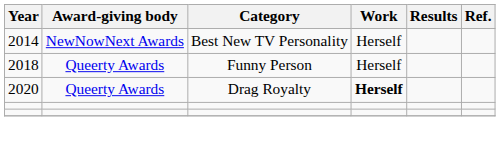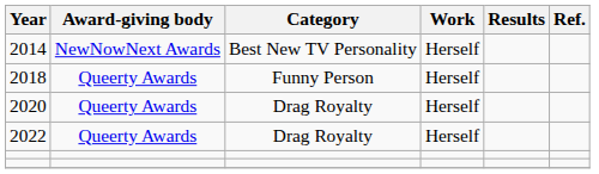 <table class="wikitable sortable" >
 <tr>
 <th>Year</th>
 <th>Award-giving body</th>
 <th>Category</th>
 <th>Work</th>
 <th>Results</th>
 <th>Ref.</th>
 </tr>
 <tr>
 <td style="text-align:center">2014</td>
 <td style="text-align:center"><a href='#'>NewNowNext Awards</a></td>
 <td style="text-align:center">Best New TV Personality</td>
 <td style="text-align:center">Herself</td>
 <td></td>
 <td style="text-align:center"></td>
 </tr>
 <tr>
 <td style="text-align:center">2018</td>
 <td style="text-align:center"><a href='#'>Queerty Awards</a></td>
 <td style="text-align:center">Funny Person</td>
 <td style="text-align:center">Herself</td>
 <td></td>
 <td style="text-align:center"></td>
 </tr>
 <tr>
 <td style="text-align:center">2020</td>
 <td style="text-align:center"><a href='#'>Queerty Awards</a></td>
 <td style="text-align:center">Drag Royalty</td>
-<td style="text-align:center"><strong>Herself</strong></td>
+<td style="text-align:center">Herself</td>
+<td></td>
+<td style="text-align:center"></td>
+</tr>
+<tr>
+<td style="text-align:center">2022</td>
+<td style="text-align:center"><a href='#'>Queerty Awards</a></td>
+<td style="text-align:center">Drag Royalty</td>
+<td style="text-align:center">Herself</td>
 <td></td>
 <td style="text-align:center"></td>
 </tr>
 <tr>
 <td></td>
 <td></td>
 <td></td>
 <td></td>
 <td></td>
 <td></td>
 </tr>
 <tr>
 <td></td>
 <td></td>
 <td></td>
 <td></td>
 <td></td>
 <td></td>
 </tr>
 <tr>
 </tr>
 </table>
